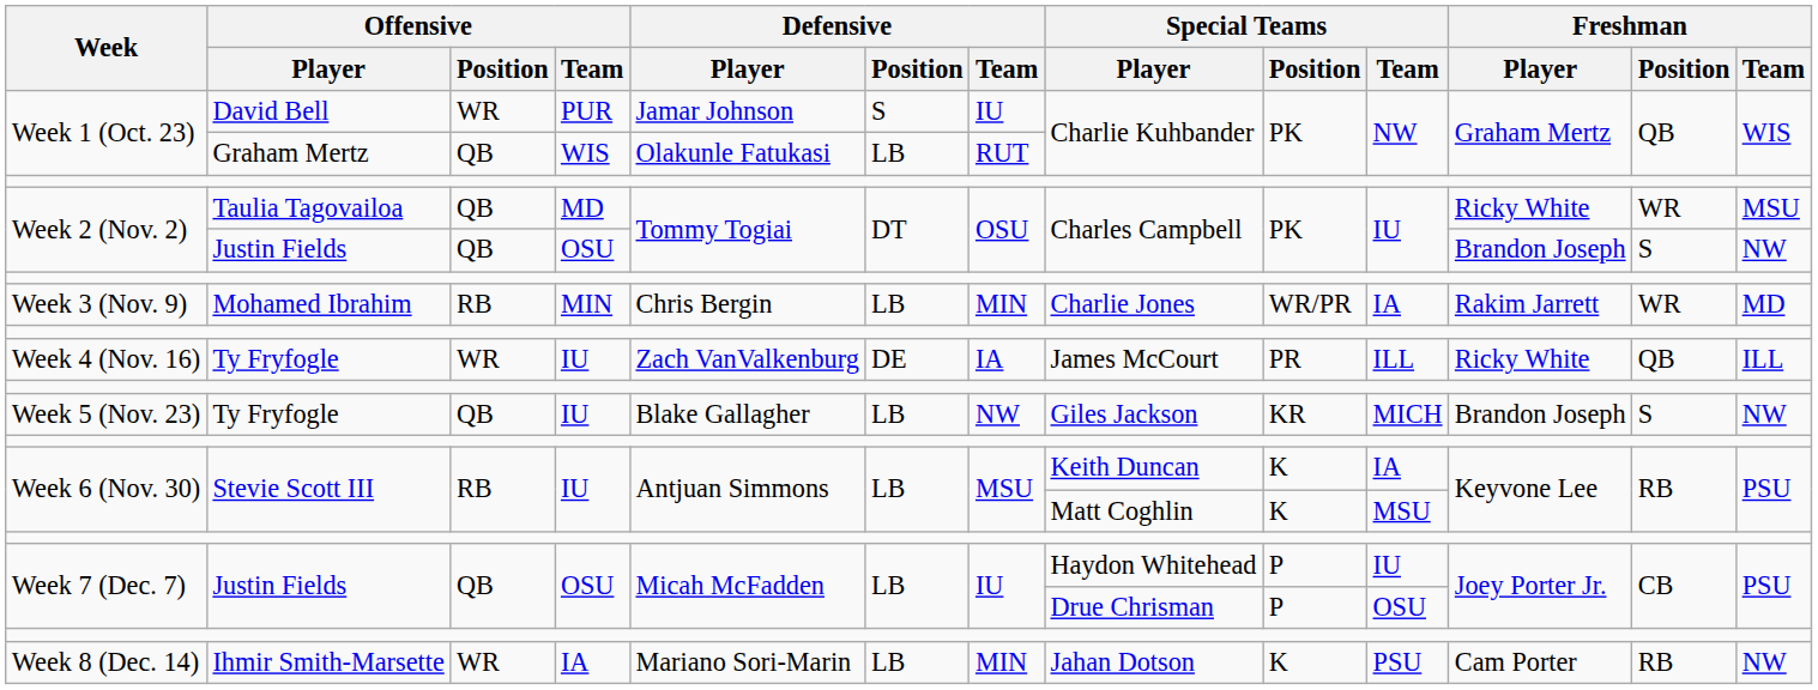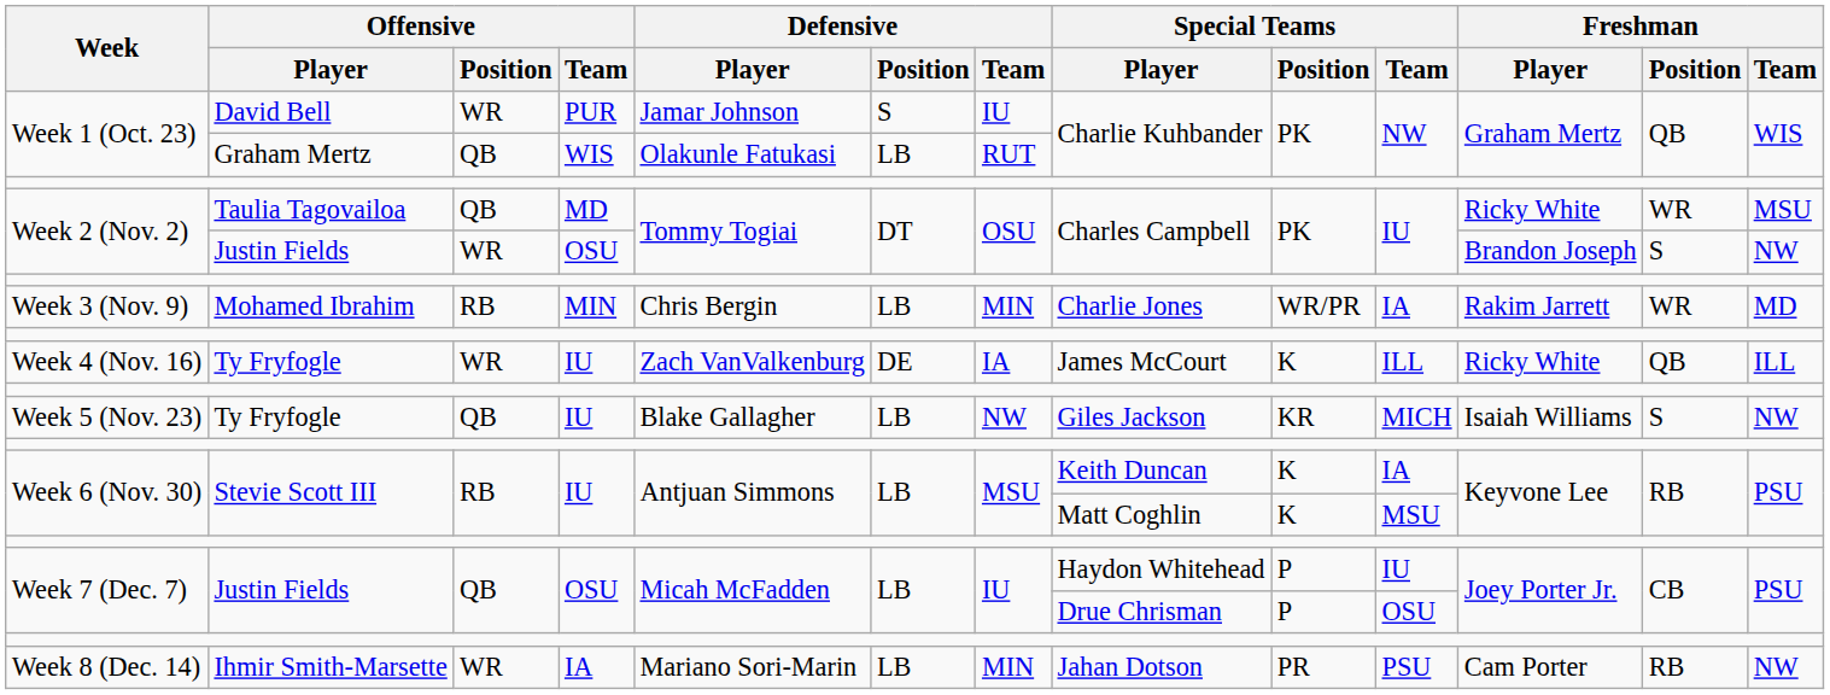 <table class="wikitable">
 <tr>
 <th rowspan="2">Week</th>
 <th colspan="3">Offensive</th>
 <th colspan="3">Defensive</th>
 <th colspan="3">Special Teams</th>
 <th colspan="3">Freshman</th>
 </tr>
 <tr>
 <th>Player</th>
 <th>Position</th>
 <th>Team</th>
 <th>Player</th>
 <th>Position</th>
 <th>Team</th>
 <th>Player</th>
 <th>Position</th>
 <th>Team</th>
 <th>Player</th>
 <th>Position</th>
 <th>Team</th>
 </tr>
 <tr>
 <td rowspan=2>Week 1 (Oct. 23) </td>
 <td><a href='#'>David Bell</a></td>
 <td>WR</td>
 <td><a href='#'>PUR</a></td>
 <td><a href='#'>Jamar Johnson</a></td>
 <td>S</td>
 <td><a href='#'>IU</a></td>
 <td rowspan=2>Charlie Kuhbander</td>
 <td rowspan=2>PK</td>
 <td rowspan=2><a href='#'>NW</a></td>
 <td rowspan=2><a href='#'>Graham Mertz</a></td>
 <td rowspan=2>QB</td>
 <td rowspan=2><a href='#'>WIS</a></td>
 </tr>
 <tr>
 <td>Graham Mertz</td>
 <td>QB</td>
 <td><a href='#'>WIS</a></td>
 <td><a href='#'>Olakunle Fatukasi</a></td>
 <td>LB</td>
 <td><a href='#'>RUT</a></td>
 </tr>
 <tr>
 <td colspan="13"></td>
 </tr>
 <tr>
 <td rowspan=2>Week 2 (Nov. 2) </td>
 <td><a href='#'>Taulia Tagovailoa</a></td>
 <td>QB</td>
 <td><a href='#'>MD</a></td>
 <td rowspan=2><a href='#'>Tommy Togiai</a></td>
 <td rowspan=2>DT</td>
 <td rowspan=2><a href='#'>OSU</a></td>
 <td rowspan=2>Charles Campbell</td>
 <td rowspan=2>PK</td>
 <td rowspan=2><a href='#'>IU</a></td>
 <td><a href='#'>Ricky White</a></td>
 <td>WR</td>
 <td><a href='#'>MSU</a></td>
 </tr>
 <tr>
 <td><a href='#'>Justin Fields</a></td>
-<td>QB</td>
+<td>WR</td>
 <td><a href='#'>OSU</a></td>
 <td><a href='#'>Brandon Joseph</a></td>
 <td>S</td>
 <td><a href='#'>NW</a></td>
 </tr>
 <tr>
 <td colspan="13"></td>
 </tr>
 <tr>
 <td>Week 3 (Nov. 9) </td>
 <td><a href='#'>Mohamed Ibrahim</a></td>
 <td>RB</td>
 <td><a href='#'>MIN</a></td>
 <td>Chris Bergin</td>
 <td>LB</td>
 <td><a href='#'>MIN</a></td>
 <td><a href='#'>Charlie Jones</a></td>
 <td>WR/PR</td>
 <td><a href='#'>IA</a></td>
 <td><a href='#'>Rakim Jarrett</a></td>
 <td>WR</td>
 <td><a href='#'>MD</a></td>
 </tr>
 <tr>
 <td colspan="13"></td>
 </tr>
 <tr>
 <td>Week 4 (Nov. 16) </td>
 <td><a href='#'>Ty Fryfogle</a></td>
 <td>WR</td>
 <td><a href='#'>IU</a></td>
 <td><a href='#'>Zach VanValkenburg</a></td>
 <td>DE</td>
 <td><a href='#'>IA</a></td>
 <td>James McCourt</td>
-<td>PR</td>
+<td>K</td>
 <td><a href='#'>ILL</a></td>
 <td><a href='#'>Ricky White</a></td>
 <td>QB</td>
 <td><a href='#'>ILL</a></td>
 </tr>
 <tr>
 <td colspan="13"></td>
 </tr>
 <tr>
 <td>Week 5 (Nov. 23) </td>
 <td>Ty Fryfogle</td>
 <td>QB</td>
 <td><a href='#'>IU</a></td>
 <td>Blake Gallagher</td>
 <td>LB</td>
 <td><a href='#'>NW</a></td>
 <td><a href='#'>Giles Jackson</a></td>
 <td>KR</td>
 <td><a href='#'>MICH</a></td>
-<td>Brandon Joseph</td>
+<td>Isaiah Williams</td>
 <td>S</td>
 <td><a href='#'>NW</a></td>
 </tr>
 <tr>
 <td colspan="13"></td>
 </tr>
 <tr>
 <td rowspan=2>Week 6 (Nov. 30) </td>
 <td rowspan=2><a href='#'>Stevie Scott III</a></td>
 <td rowspan=2>RB</td>
 <td rowspan=2><a href='#'>IU</a></td>
 <td rowspan=2>Antjuan Simmons</td>
 <td rowspan=2>LB</td>
 <td rowspan=2><a href='#'>MSU</a></td>
 <td><a href='#'>Keith Duncan</a></td>
 <td>K</td>
 <td><a href='#'>IA</a></td>
 <td rowspan=2>Keyvone Lee</td>
 <td rowspan=2>RB</td>
 <td rowspan=2><a href='#'>PSU</a></td>
 </tr>
 <tr>
 <td>Matt Coghlin</td>
 <td>K</td>
 <td><a href='#'>MSU</a></td>
 </tr>
 <tr>
 <td colspan="13"></td>
 </tr>
 <tr>
 <td rowspan=2>Week 7 (Dec. 7) </td>
 <td rowspan=2><a href='#'>Justin Fields</a></td>
 <td rowspan=2>QB</td>
 <td rowspan=2><a href='#'>OSU</a></td>
 <td rowspan=2><a href='#'>Micah McFadden</a></td>
 <td rowspan=2>LB</td>
 <td rowspan=2><a href='#'>IU</a></td>
 <td>Haydon Whitehead</td>
 <td>P</td>
 <td><a href='#'>IU</a></td>
 <td rowspan=2><a href='#'>Joey Porter Jr.</a></td>
 <td rowspan=2>CB</td>
 <td rowspan=2><a href='#'>PSU</a></td>
 </tr>
 <tr>
 <td><a href='#'>Drue Chrisman</a></td>
 <td>P</td>
 <td><a href='#'>OSU</a></td>
 </tr>
 <tr>
 <td colspan="13"></td>
 </tr>
 <tr>
 <td>Week 8 (Dec. 14) </td>
 <td><a href='#'>Ihmir Smith-Marsette</a></td>
 <td>WR</td>
 <td><a href='#'>IA</a></td>
 <td>Mariano Sori-Marin</td>
 <td>LB</td>
 <td><a href='#'>MIN</a></td>
 <td><a href='#'>Jahan Dotson</a></td>
-<td>K</td>
+<td>PR</td>
 <td><a href='#'>PSU</a></td>
 <td>Cam Porter</td>
 <td>RB</td>
 <td><a href='#'>NW</a></td>
 </tr>
 </table>
